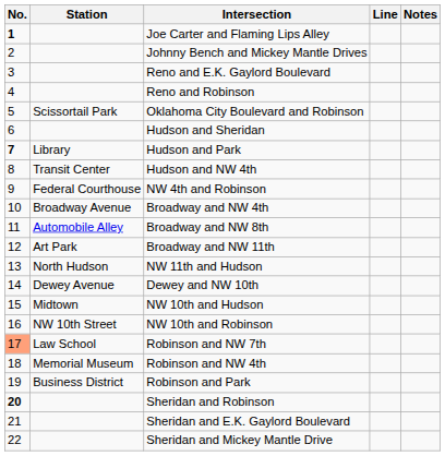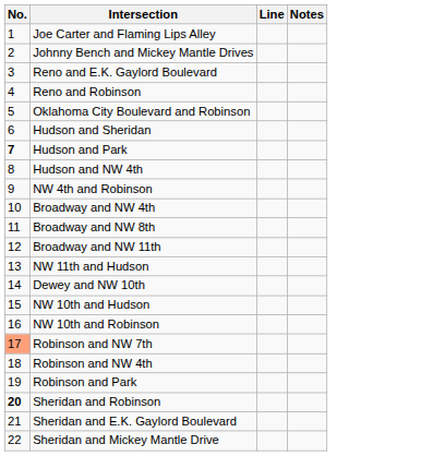 <table class="wikitable">
 <tr>
 <th>No.</th>
-<th>Station</th>
 <th>Intersection</th>
 <th>Line</th>
 <th>Notes</th>
 </tr>
 <tr>
-<td><strong>1</strong></td>
-<td></td>
+<td>1</td>
 <td>Joe Carter and Flaming Lips Alley</td>
 <td> </td>
 <td></td>
 </tr>
 <tr>
 <td>2</td>
-<td></td>
 <td>Johnny Bench and Mickey Mantle Drives</td>
 <td> </td>
 <td></td>
 </tr>
 <tr>
 <td>3</td>
-<td></td>
 <td>Reno and E.K. Gaylord Boulevard</td>
 <td> </td>
 <td></td>
 </tr>
 <tr>
 <td>4</td>
-<td></td>
 <td>Reno and Robinson</td>
 <td> </td>
 <td></td>
 </tr>
 <tr>
 <td>5</td>
-<td>Scissortail Park</td>
 <td>Oklahoma City Boulevard and Robinson</td>
 <td> </td>
 <td></td>
 </tr>
 <tr>
 <td>6</td>
-<td></td>
 <td>Hudson and Sheridan</td>
 <td> </td>
 <td></td>
 </tr>
 <tr>
 <td><strong>7</strong></td>
-<td>Library</td>
 <td>Hudson and Park</td>
 <td></td>
 <td></td>
 </tr>
 <tr>
 <td>8</td>
-<td>Transit Center</td>
 <td>Hudson and NW 4th</td>
 <td></td>
 <td></td>
 </tr>
 <tr>
 <td>9</td>
-<td>Federal Courthouse</td>
 <td>NW 4th and Robinson</td>
 <td></td>
 <td></td>
 </tr>
 <tr>
 <td>10</td>
-<td>Broadway Avenue</td>
 <td>Broadway and NW 4th</td>
 <td></td>
 <td></td>
 </tr>
 <tr>
 <td>11</td>
-<td><a href='#'>Automobile Alley</a></td>
 <td>Broadway and NW 8th</td>
 <td></td>
 <td></td>
 </tr>
 <tr>
 <td>12</td>
-<td>Art Park</td>
 <td>Broadway and NW 11th</td>
 <td></td>
 <td></td>
 </tr>
 <tr>
 <td>13</td>
-<td>North Hudson</td>
 <td>NW 11th and Hudson</td>
 <td></td>
 <td></td>
 </tr>
 <tr>
 <td>14</td>
-<td>Dewey Avenue</td>
 <td>Dewey and NW 10th</td>
 <td></td>
 <td></td>
 </tr>
 <tr>
 <td>15</td>
-<td>Midtown</td>
 <td>NW 10th and Hudson</td>
 <td></td>
 <td></td>
 </tr>
 <tr>
 <td>16</td>
-<td>NW 10th Street</td>
 <td>NW 10th and Robinson</td>
 <td></td>
 <td></td>
 </tr>
 <tr>
 <td style="background: lightsalmon;">17</td>
-<td>Law School</td>
 <td>Robinson and NW 7th</td>
 <td></td>
 <td></td>
 </tr>
 <tr>
 <td>18</td>
-<td>Memorial Museum</td>
 <td>Robinson and NW 4th</td>
 <td></td>
 <td></td>
 </tr>
 <tr>
 <td>19</td>
-<td>Business District</td>
 <td>Robinson and Park</td>
 <td></td>
 <td></td>
 </tr>
 <tr>
 <td><strong>20</strong></td>
-<td></td>
 <td>Sheridan and Robinson</td>
 <td> </td>
 <td></td>
 </tr>
 <tr>
 <td>21</td>
-<td></td>
 <td>Sheridan and E.K. Gaylord Boulevard</td>
 <td> </td>
 <td></td>
 </tr>
 <tr>
 <td>22</td>
-<td></td>
 <td>Sheridan and Mickey Mantle Drive</td>
 <td> </td>
 <td></td>
 </tr>
 </table>
